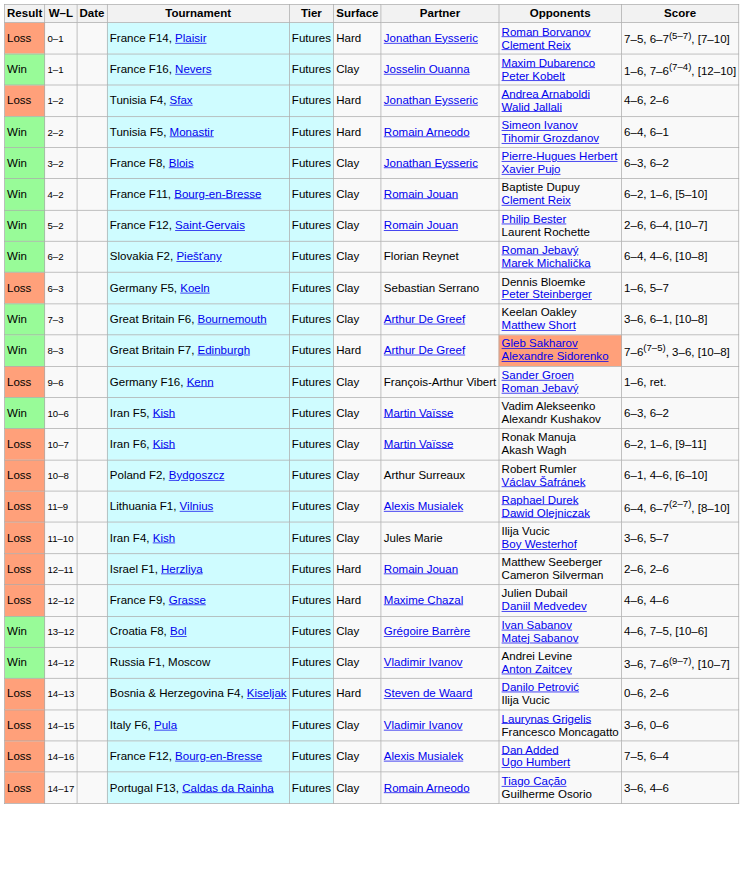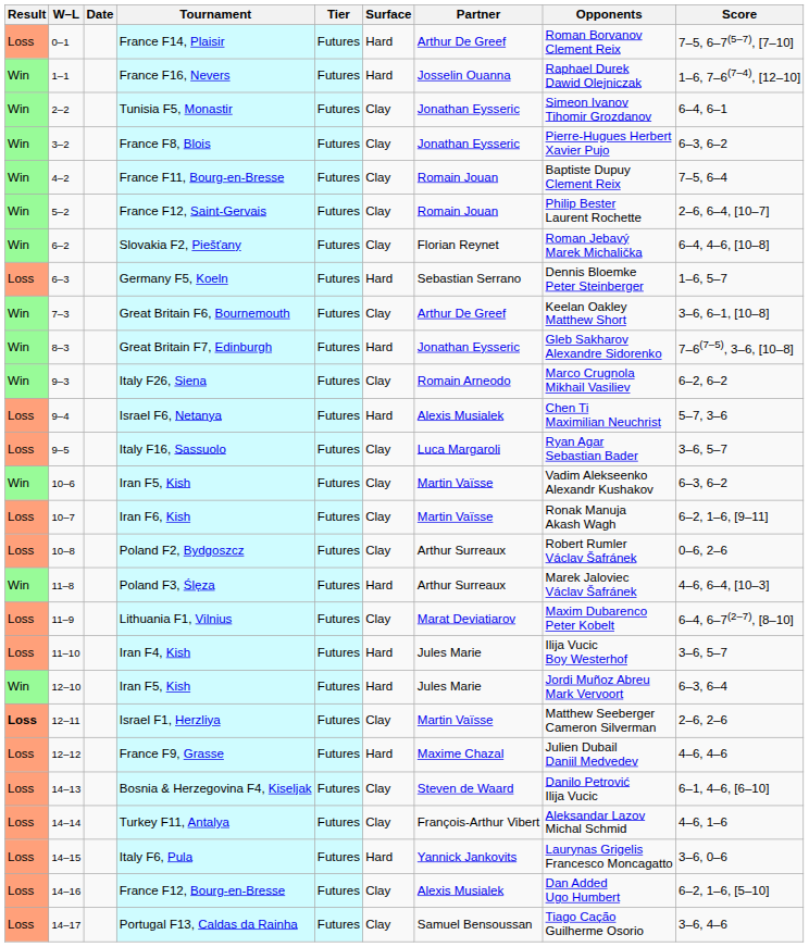 <table class="sortable wikitable">
 <tr>
 <th>Result</th>
 <th class="unsortable">W–L</th>
 <th>Date</th>
 <th>Tournament</th>
 <th>Tier</th>
 <th>Surface</th>
 <th>Partner</th>
 <th>Opponents</th>
 <th class="unsortable">Score</th>
 </tr>
 <tr>
 <td style="background:#ffa07a;">Loss</td>
 <td><small>0–1</small></td>
 <td></td>
 <td style="background:#cffcff;">France F14, <a href='#'>Plaisir</a></td>
 <td style="background:#cffcff;">Futures</td>
 <td>Hard</td>
-<td> <a href='#'>Jonathan Eysseric</a></td>
+<td> <a href='#'>Arthur De Greef</a></td>
 <td> <a href='#'>Roman Borvanov</a> <br>  <a href='#'>Clement Reix</a></td>
 <td>7–5, 6–7<sup>(5–7)</sup>, [7–10]</td>
 </tr>
 <tr>
 <td style="background:#98fb98;">Win</td>
 <td><small>1–1</small></td>
 <td></td>
 <td style="background:#cffcff;">France F16, <a href='#'>Nevers</a></td>
 <td style="background:#cffcff;">Futures</td>
-<td>Clay</td>
+<td>Hard</td>
 <td> <a href='#'>Josselin Ouanna</a></td>
-<td> <a href='#'>Maxim Dubarenco</a> <br>  <a href='#'>Peter Kobelt</a></td>
+<td> <a href='#'>Raphael Durek</a> <br>  <a href='#'>Dawid Olejniczak</a></td>
 <td>1–6, 7–6<sup>(7–4)</sup>, [12–10]</td>
-</tr>
-<tr>
-<td style="background:#ffa07a;">Loss</td>
-<td><small>1–2</small></td>
-<td></td>
-<td style="background:#cffcff;">Tunisia F4, <a href='#'>Sfax</a></td>
-<td style="background:#cffcff;">Futures</td>
-<td>Hard</td>
-<td> <a href='#'>Jonathan Eysseric</a></td>
-<td> <a href='#'>Andrea Arnaboldi</a> <br>  <a href='#'>Walid Jallali</a></td>
-<td>4–6, 2–6</td>
 </tr>
 <tr>
 <td style="background:#98fb98;">Win</td>
 <td><small>2–2</small></td>
 <td></td>
 <td style="background:#cffcff;">Tunisia F5, <a href='#'>Monastir</a></td>
 <td style="background:#cffcff;">Futures</td>
-<td>Hard</td>
-<td> <a href='#'>Romain Arneodo</a></td>
+<td>Clay</td>
+<td> <a href='#'>Jonathan Eysseric</a></td>
 <td> <a href='#'>Simeon Ivanov</a> <br>  <a href='#'>Tihomir Grozdanov</a></td>
 <td>6–4, 6–1</td>
 </tr>
 <tr>
 <td style="background:#98fb98;">Win</td>
 <td><small>3–2</small></td>
 <td></td>
 <td style="background:#cffcff;">France F8, <a href='#'>Blois</a></td>
 <td style="background:#cffcff;">Futures</td>
 <td>Clay</td>
 <td> <a href='#'>Jonathan Eysseric</a></td>
 <td> <a href='#'>Pierre-Hugues Herbert</a> <br>  <a href='#'>Xavier Pujo</a></td>
 <td>6–3, 6–2</td>
 </tr>
 <tr>
 <td style="background:#98fb98;">Win</td>
 <td><small>4–2</small></td>
 <td></td>
 <td style="background:#cffcff;">France F11, <a href='#'>Bourg-en-Bresse</a></td>
 <td style="background:#cffcff;">Futures</td>
 <td>Clay</td>
 <td> <a href='#'>Romain Jouan</a></td>
 <td> Baptiste Dupuy <br>  <a href='#'>Clement Reix</a></td>
-<td>6–2, 1–6, [5–10]</td>
+<td>7–5, 6–4</td>
 </tr>
 <tr>
 <td style="background:#98fb98;">Win</td>
 <td><small>5–2</small></td>
 <td></td>
 <td style="background:#cffcff;">France F12, <a href='#'>Saint-Gervais</a></td>
 <td style="background:#cffcff;">Futures</td>
 <td>Clay</td>
 <td> <a href='#'>Romain Jouan</a></td>
 <td> <a href='#'>Philip Bester</a> <br>  Laurent Rochette</td>
 <td>2–6, 6–4, [10–7]</td>
 </tr>
 <tr>
 <td style="background:#98fb98;">Win</td>
 <td><small>6–2</small></td>
 <td></td>
 <td style="background:#cffcff;">Slovakia F2, <a href='#'>Piešťany</a></td>
 <td style="background:#cffcff;">Futures</td>
 <td>Clay</td>
 <td> Florian Reynet</td>
 <td> <a href='#'>Roman Jebavý</a> <br>  <a href='#'>Marek Michalička</a></td>
 <td>6–4, 4–6, [10–8]</td>
 </tr>
 <tr>
 <td style="background:#ffa07a;">Loss</td>
 <td><small>6–3</small></td>
 <td></td>
 <td style="background:#cffcff;">Germany F5, <a href='#'>Koeln</a></td>
 <td style="background:#cffcff;">Futures</td>
-<td>Clay</td>
+<td>Hard</td>
 <td> Sebastian Serrano</td>
 <td> Dennis Bloemke <br>  <a href='#'>Peter Steinberger</a></td>
 <td>1–6, 5–7</td>
 </tr>
 <tr>
 <td style="background:#98fb98;">Win</td>
 <td><small>7–3</small></td>
 <td></td>
 <td style="background:#cffcff;">Great Britain F6, <a href='#'>Bournemouth</a></td>
 <td style="background:#cffcff;">Futures</td>
 <td>Clay</td>
 <td> <a href='#'>Arthur De Greef</a></td>
 <td> Keelan Oakley <br>  <a href='#'>Matthew Short</a></td>
 <td>3–6, 6–1, [10–8]</td>
 </tr>
 <tr>
 <td style="background:#98fb98;">Win</td>
 <td><small>8–3</small></td>
 <td></td>
 <td style="background:#cffcff;">Great Britain F7, <a href='#'>Edinburgh</a></td>
 <td style="background:#cffcff;">Futures</td>
 <td>Hard</td>
-<td> <a href='#'>Arthur De Greef</a></td>
-<td style="background: lightsalmon;"> <a href='#'>Gleb Sakharov</a> <br>  <a href='#'>Alexandre Sidorenko</a></td>
+<td> <a href='#'>Jonathan Eysseric</a></td>
+<td> <a href='#'>Gleb Sakharov</a> <br>  <a href='#'>Alexandre Sidorenko</a></td>
 <td>7–6<sup>(7–5)</sup>, 3–6, [10–8]</td>
 </tr>
 <tr>
-<td style="background:#ffa07a;">Loss</td>
-<td><small>9–6</small></td>
+<td style="background:#98fb98;">Win</td>
+<td><small>9–3</small></td>
 <td></td>
-<td style="background:#cffcff;">Germany F16, <a href='#'>Kenn</a></td>
+<td style="background:#cffcff;">Italy F26, <a href='#'>Siena</a></td>
 <td style="background:#cffcff;">Futures</td>
 <td>Clay</td>
-<td> François-Arthur Vibert</td>
-<td> <a href='#'>Sander Groen</a> <br>  <a href='#'>Roman Jebavý</a></td>
-<td>1–6, ret.</td>
+<td> <a href='#'>Romain Arneodo</a></td>
+<td> <a href='#'>Marco Crugnola</a> <br>  <a href='#'>Mikhail Vasiliev</a></td>
+<td>6–2, 6–2</td>
+</tr>
+<tr>
+<td style="background:#ffa07a;">Loss</td>
+<td><small>9–4</small></td>
+<td></td>
+<td style="background:#cffcff;">Israel F6, <a href='#'>Netanya</a></td>
+<td style="background:#cffcff;">Futures</td>
+<td>Hard</td>
+<td> <a href='#'>Alexis Musialek</a></td>
+<td> <a href='#'>Chen Ti</a> <br>  <a href='#'>Maximilian Neuchrist</a></td>
+<td>5–7, 3–6</td>
+</tr>
+<tr>
+<td style="background:#ffa07a;">Loss</td>
+<td><small>9–5</small></td>
+<td></td>
+<td style="background:#cffcff;">Italy F16, <a href='#'>Sassuolo</a></td>
+<td style="background:#cffcff;">Futures</td>
+<td>Clay</td>
+<td> <a href='#'>Luca Margaroli</a></td>
+<td> <a href='#'>Ryan Agar</a> <br>  <a href='#'>Sebastian Bader</a></td>
+<td>3–6, 5–7</td>
 </tr>
 <tr>
 <td style="background:#98fb98;">Win</td>
 <td><small>10–6</small></td>
 <td></td>
 <td style="background:#cffcff;">Iran F5, <a href='#'>Kish</a></td>
 <td style="background:#cffcff;">Futures</td>
 <td>Clay</td>
 <td> <a href='#'>Martin Vaïsse</a></td>
 <td> Vadim Alekseenko <br>  Alexandr Kushakov</td>
 <td>6–3, 6–2</td>
 </tr>
 <tr>
 <td style="background:#ffa07a;">Loss</td>
 <td><small>10–7</small></td>
 <td></td>
 <td style="background:#cffcff;">Iran F6, <a href='#'>Kish</a></td>
 <td style="background:#cffcff;">Futures</td>
 <td>Clay</td>
 <td> <a href='#'>Martin Vaïsse</a></td>
 <td> Ronak Manuja <br>  Akash Wagh</td>
 <td>6–2, 1–6, [9–11]</td>
 </tr>
 <tr>
 <td style="background:#ffa07a;">Loss</td>
 <td><small>10–8</small></td>
 <td></td>
 <td style="background:#cffcff;">Poland F2, <a href='#'>Bydgoszcz</a></td>
 <td style="background:#cffcff;">Futures</td>
 <td>Clay</td>
 <td> Arthur Surreaux</td>
 <td> Robert Rumler <br>  <a href='#'>Václav Šafránek</a></td>
-<td>6–1, 4–6, [6–10]</td>
+<td>0–6, 2–6</td>
+</tr>
+<tr>
+<td style="background:#98fb98;">Win</td>
+<td><small>11–8</small></td>
+<td></td>
+<td style="background:#cffcff;">Poland F3, <a href='#'>Ślęza</a></td>
+<td style="background:#cffcff;">Futures</td>
+<td>Hard</td>
+<td> Arthur Surreaux</td>
+<td> Marek Jaloviec <br>  <a href='#'>Václav Šafránek</a></td>
+<td>4–6, 6–4, [10–3]</td>
 </tr>
 <tr>
 <td style="background:#ffa07a;">Loss</td>
 <td><small>11–9</small></td>
 <td></td>
 <td style="background:#cffcff;">Lithuania F1, <a href='#'>Vilnius</a></td>
 <td style="background:#cffcff;">Futures</td>
 <td>Clay</td>
-<td> <a href='#'>Alexis Musialek</a></td>
-<td> <a href='#'>Raphael Durek</a> <br>  <a href='#'>Dawid Olejniczak</a></td>
+<td> <a href='#'>Marat Deviatiarov</a></td>
+<td> <a href='#'>Maxim Dubarenco</a> <br>  <a href='#'>Peter Kobelt</a></td>
 <td>6–4, 6–7<sup>(2–7)</sup>, [8–10]</td>
 </tr>
 <tr>
 <td style="background:#ffa07a;">Loss</td>
 <td><small>11–10</small></td>
 <td></td>
 <td style="background:#cffcff;">Iran F4, <a href='#'>Kish</a></td>
 <td style="background:#cffcff;">Futures</td>
-<td>Clay</td>
+<td>Hard</td>
 <td> Jules Marie</td>
 <td> Ilija Vucic <br>  <a href='#'>Boy Westerhof</a></td>
 <td>3–6, 5–7</td>
 </tr>
 <tr>
-<td style="background:#ffa07a;">Loss</td>
+<td style="background:#98fb98;">Win</td>
+<td><small>12–10</small></td>
+<td></td>
+<td style="background:#cffcff;">Iran F5, <a href='#'>Kish</a></td>
+<td style="background:#cffcff;">Futures</td>
+<td>Hard</td>
+<td> Jules Marie</td>
+<td> <a href='#'>Jordi Muñoz Abreu</a> <br>  <a href='#'>Mark Vervoort</a></td>
+<td>6–3, 6–4</td>
+</tr>
+<tr>
+<td style="background:#ffa07a;"><strong>Loss</strong></td>
 <td><small>12–11</small></td>
 <td></td>
 <td style="background:#cffcff;">Israel F1, <a href='#'>Herzliya</a></td>
 <td style="background:#cffcff;">Futures</td>
-<td>Hard</td>
-<td> <a href='#'>Romain Jouan</a></td>
+<td>Clay</td>
+<td> <a href='#'>Martin Vaïsse</a></td>
 <td> Matthew Seeberger <br>  Cameron Silverman</td>
 <td>2–6, 2–6</td>
 </tr>
 <tr>
 <td style="background:#ffa07a;">Loss</td>
 <td><small>12–12</small></td>
 <td></td>
 <td style="background:#cffcff;">France F9, <a href='#'>Grasse</a></td>
 <td style="background:#cffcff;">Futures</td>
 <td>Hard</td>
 <td> <a href='#'>Maxime Chazal</a></td>
 <td> Julien Dubail <br>  <a href='#'>Daniil Medvedev</a></td>
 <td>4–6, 4–6</td>
 </tr>
 <tr>
-<td style="background:#98fb98;">Win</td>
-<td><small>13–12</small></td>
-<td></td>
-<td style="background:#cffcff;">Croatia F8, <a href='#'>Bol</a></td>
-<td style="background:#cffcff;">Futures</td>
-<td>Clay</td>
-<td> <a href='#'>Grégoire Barrère</a></td>
-<td> <a href='#'>Ivan Sabanov</a> <br>  <a href='#'>Matej Sabanov</a></td>
-<td>4–6, 7–5, [10–6]</td>
-</tr>
-<tr>
-<td style="background:#98fb98;">Win</td>
-<td><small>14–12</small></td>
-<td></td>
-<td style="background:#cffcff;">Russia F1, Moscow</td>
-<td style="background:#cffcff;">Futures</td>
-<td>Clay</td>
-<td> <a href='#'>Vladimir Ivanov</a></td>
-<td> Andrei Levine <br>  <a href='#'>Anton Zaitcev</a></td>
-<td>3–6, 7–6<sup>(9–7)</sup>, [10–7]</td>
-</tr>
-<tr>
 <td style="background:#ffa07a;">Loss</td>
 <td><small>14–13</small></td>
 <td></td>
 <td style="background:#cffcff;">Bosnia & Herzegovina F4, <a href='#'>Kiseljak</a></td>
 <td style="background:#cffcff;">Futures</td>
-<td>Hard</td>
+<td>Clay</td>
 <td> <a href='#'>Steven de Waard</a></td>
 <td> <a href='#'>Danilo Petrović</a> <br>  Ilija Vucic</td>
-<td>0–6, 2–6</td>
+<td>6–1, 4–6, [6–10]</td>
+</tr>
+<tr>
+<td style="background:#ffa07a;">Loss</td>
+<td><small>14–14</small></td>
+<td></td>
+<td style="background:#cffcff;">Turkey F11, <a href='#'>Antalya</a></td>
+<td style="background:#cffcff;">Futures</td>
+<td>Clay</td>
+<td> François-Arthur Vibert</td>
+<td> <a href='#'>Aleksandar Lazov</a> <br>  Michal Schmid</td>
+<td>4–6, 1–6</td>
 </tr>
 <tr>
 <td style="background:#ffa07a;">Loss</td>
 <td><small>14–15</small></td>
 <td></td>
 <td style="background:#cffcff;">Italy F6, <a href='#'>Pula</a></td>
 <td style="background:#cffcff;">Futures</td>
-<td>Clay</td>
-<td> <a href='#'>Vladimir Ivanov</a></td>
+<td>Hard</td>
+<td> <a href='#'>Yannick Jankovits</a></td>
 <td> <a href='#'>Laurynas Grigelis</a> <br>  Francesco Moncagatto</td>
 <td>3–6, 0–6</td>
 </tr>
 <tr>
 <td style="background:#ffa07a;">Loss</td>
 <td><small>14–16</small></td>
 <td></td>
 <td style="background:#cffcff;">France F12, <a href='#'>Bourg-en-Bresse</a></td>
 <td style="background:#cffcff;">Futures</td>
 <td>Clay</td>
 <td> <a href='#'>Alexis Musialek</a></td>
 <td> <a href='#'>Dan Added</a> <br>  <a href='#'>Ugo Humbert</a></td>
-<td>7–5, 6–4</td>
+<td>6–2, 1–6, [5–10]</td>
 </tr>
 <tr>
 <td style="background:#ffa07a;">Loss</td>
 <td><small>14–17</small></td>
 <td></td>
 <td style="background:#cffcff;">Portugal F13, <a href='#'>Caldas da Rainha</a></td>
 <td style="background:#cffcff;">Futures</td>
 <td>Clay</td>
-<td> <a href='#'>Romain Arneodo</a></td>
+<td> Samuel Bensoussan</td>
 <td> <a href='#'>Tiago Cação</a> <br>  Guilherme Osorio</td>
 <td>3–6, 4–6</td>
 </tr>
 </table>
